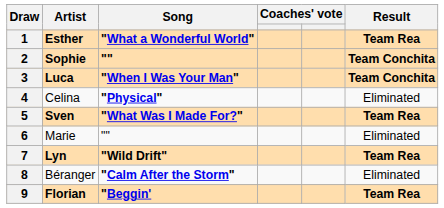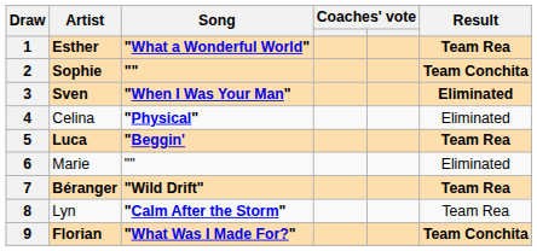 <table class="wikitable sortable plainrowheaders" style="margin: 1em auto 1em; font-size:90%; text-align:center;">
 <tr>
 <th rowspan="2">Draw</th>
 <th rowspan="2">Artist</th>
 <th rowspan="2">Song</th>
 <th colspan="2">Coaches' vote</th>
 <th rowspan="2">Result</th>
 </tr>
 <tr>
 <th></th>
 <th></th>
 </tr>
 <tr style="font-weight:bold; background:navajowhite;">
 <th scope="row" style="text-align:center">1</th>
 <td align="left">Esther</td>
 <td align="left">"<a href='#'>What a Wonderful World</a>"</td>
 <td></td>
 <td></td>
 <td>Team Rea</td>
 </tr>
 <tr style="font-weight:bold; background:navajowhite;">
 <th scope="row" style="text-align:center">2</th>
 <td align="left">Sophie</td>
 <td align="left">""</td>
 <td></td>
 <td></td>
 <td>Team Conchita</td>
 </tr>
 <tr style="font-weight:bold; background:navajowhite;">
 <th scope="row" style="text-align:center">3</th>
-<td align="left">Luca</td>
+<td align="left">Sven</td>
 <td align="left">"<a href='#'>When I Was Your Man</a>"</td>
 <td></td>
 <td></td>
-<td>Team Conchita</td>
+<td>Eliminated</td>
 </tr>
 <tr>
 <th scope="row" style="text-align:center">4</th>
 <td align="left">Celina</td>
 <td align="left"><strong>"<a href='#'>Physical</a>"</strong></td>
 <td></td>
 <td></td>
 <td>Eliminated</td>
 </tr>
 <tr style="font-weight:bold; background:navajowhite;">
 <th scope="row" style="text-align:center">5</th>
-<td align="left">Sven</td>
-<td align="left">"<a href='#'>What Was I Made For?</a>"</td>
+<td align="left">Luca</td>
+<td align="left">"<a href='#'>Beggin'</a></td>
 <td></td>
 <td></td>
 <td>Team Rea</td>
 </tr>
 <tr>
 <th scope="row" style="text-align:center">6</th>
 <td align="left">Marie</td>
 <td align="left">""</td>
 <td></td>
 <td></td>
 <td>Eliminated</td>
 </tr>
 <tr style="font-weight:bold; background:navajowhite;">
 <th scope="row" style="text-align:center">7</th>
-<td align="left">Lyn</td>
+<td align="left">Béranger</td>
 <td align="left">"Wild Drift"</td>
 <td></td>
 <td></td>
 <td>Team Rea</td>
 </tr>
 <tr>
 <th scope="row" style="text-align:center">8</th>
-<td align="left">Béranger</td>
+<td align="left">Lyn</td>
 <td align="left"><strong>"<a href='#'>Calm After the Storm</a>"</strong></td>
 <td></td>
 <td></td>
-<td>Eliminated</td>
+<td>Team Rea</td>
 </tr>
 <tr style="font-weight:bold; background:navajowhite;">
 <th scope="row" style="text-align:center">9</th>
 <td align="left">Florian</td>
-<td align="left">"<a href='#'>Beggin'</a></td>
+<td align="left">"<a href='#'>What Was I Made For?</a>"</td>
 <td></td>
 <td></td>
-<td>Team Rea</td>
+<td>Team Conchita</td>
 </tr>
 </table>
